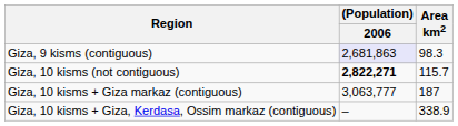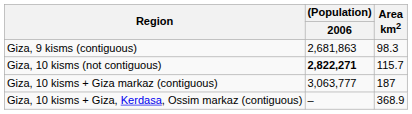 <table class="wikitable sortable">
 <tr>
 <th rowspan="2">Region</th>
 <th>(Population)</th>
 <th rowspan="2">Area<br>km<sup>2</sup></th>
 </tr>
 <tr>
 <th>2006</th>
 </tr>
 <tr>
 <td>Giza, 9 kisms (contiguous)</td>
-<td style="background: lavender;">2,681,863</td>
+<td>2,681,863</td>
 <td>98.3</td>
 </tr>
 <tr>
 <td>Giza, 10 kisms (not contiguous)</td>
 <td><strong>2,822,271</strong></td>
 <td>115.7</td>
 </tr>
 <tr>
 <td>Giza, 10 kisms + Giza markaz (contiguous)</td>
 <td>3,063,777</td>
 <td>187</td>
 </tr>
 <tr>
 <td>Giza, 10 kisms + Giza, <a href='#'>Kerdasa</a>, Ossim markaz (contiguous)</td>
 <td>–</td>
-<td>338.9</td>
+<td>368.9</td>
 </tr>
 </table>
